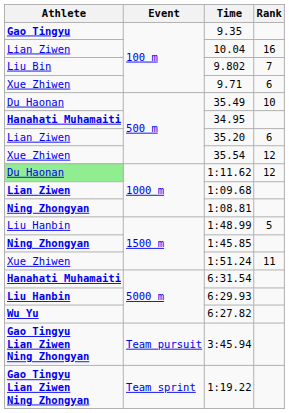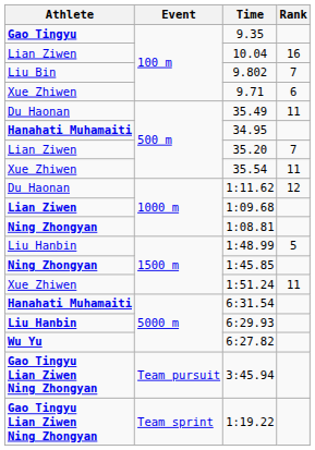 <table class="wikitable" style="font-size:90%">
 <tr>
 <th>Athlete</th>
 <th>Event</th>
 <th>Time</th>
 <th>Rank</th>
 </tr>
 <tr align=center>
 <td align=left><strong><a href='#'>Gao Tingyu</a></strong></td>
 <td align=left rowspan=4><a href='#'>100 m</a></td>
 <td>9.35</td>
 <td></td>
 </tr>
 <tr align=center>
 <td align=left><a href='#'>Lian Ziwen</a></td>
 <td>10.04</td>
 <td>16</td>
 </tr>
 <tr align=center>
 <td align=left><a href='#'>Liu Bin</a></td>
 <td>9.802</td>
 <td>7</td>
 </tr>
 <tr align=center>
 <td align=left><a href='#'>Xue Zhiwen</a></td>
 <td>9.71</td>
 <td>6</td>
 </tr>
 <tr align=center>
 <td align=left><a href='#'>Du Haonan</a></td>
 <td align=left rowspan=4><a href='#'>500 m</a></td>
 <td>35.49</td>
-<td>10</td>
+<td>11</td>
 </tr>
 <tr align=center>
 <td align=left><strong><a href='#'>Hanahati Muhamaiti</a></strong></td>
 <td>34.95</td>
 <td></td>
 </tr>
 <tr align=center>
 <td align=left><a href='#'>Lian Ziwen</a></td>
 <td>35.20</td>
-<td>6</td>
+<td>7</td>
 </tr>
 <tr align=center>
 <td align=left><a href='#'>Xue Zhiwen</a></td>
 <td>35.54</td>
-<td>12</td>
+<td>11</td>
 </tr>
 <tr align=center>
-<td align=left style="background: lightgreen;"><a href='#'>Du Haonan</a></td>
+<td align=left><a href='#'>Du Haonan</a></td>
 <td align=left rowspan=3><a href='#'>1000 m</a></td>
 <td>1:11.62</td>
 <td>12</td>
 </tr>
 <tr align=center>
 <td align=left><strong><a href='#'>Lian Ziwen</a></strong></td>
 <td>1:09.68</td>
 <td></td>
 </tr>
 <tr align=center>
 <td align=left><strong><a href='#'>Ning Zhongyan</a></strong></td>
 <td>1:08.81</td>
 <td></td>
 </tr>
 <tr align=center>
 <td align=left><a href='#'>Liu Hanbin</a></td>
 <td align=left rowspan=3><a href='#'>1500 m</a></td>
 <td>1:48.99</td>
 <td>5</td>
 </tr>
 <tr align=center>
 <td align=left><strong><a href='#'>Ning Zhongyan</a></strong></td>
 <td>1:45.85</td>
 <td></td>
 </tr>
 <tr align=center>
 <td align=left><a href='#'>Xue Zhiwen</a></td>
 <td>1:51.24</td>
 <td>11</td>
 </tr>
 <tr align=center>
 <td align=left><strong><a href='#'>Hanahati Muhamaiti</a></strong></td>
 <td align=left rowspan=3><a href='#'>5000 m</a></td>
 <td>6:31.54</td>
 <td></td>
 </tr>
 <tr align=center>
 <td align=left><strong><a href='#'>Liu Hanbin</a></strong></td>
 <td>6:29.93</td>
 <td></td>
 </tr>
 <tr align=center>
 <td align=left><strong><a href='#'>Wu Yu</a></strong></td>
 <td>6:27.82</td>
 <td></td>
 </tr>
 <tr align=center>
 <td align=left><strong><a href='#'>Gao Tingyu</a><br><a href='#'>Lian Ziwen</a><br><a href='#'>Ning Zhongyan</a></strong></td>
 <td align=left><a href='#'>Team pursuit</a></td>
 <td>3:45.94</td>
 <td></td>
 </tr>
 <tr align=center>
 <td align=left><strong><a href='#'>Gao Tingyu</a><br><a href='#'>Lian Ziwen</a><br><a href='#'>Ning Zhongyan</a></strong></td>
 <td align=left><a href='#'>Team sprint</a></td>
 <td>1:19.22</td>
 <td></td>
 </tr>
 </table>
